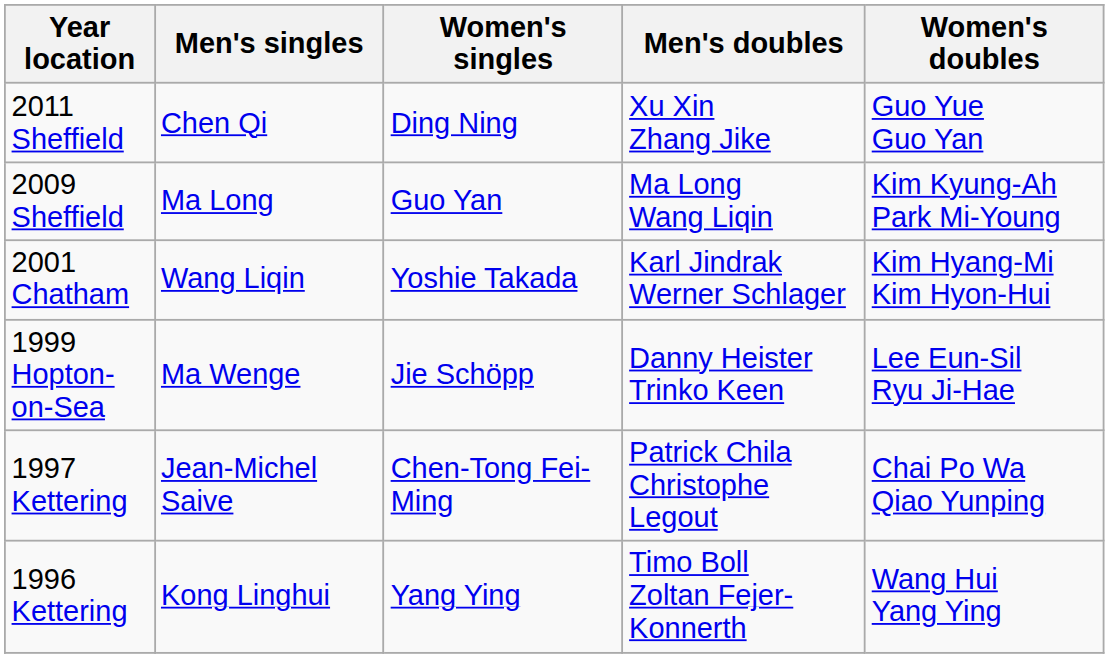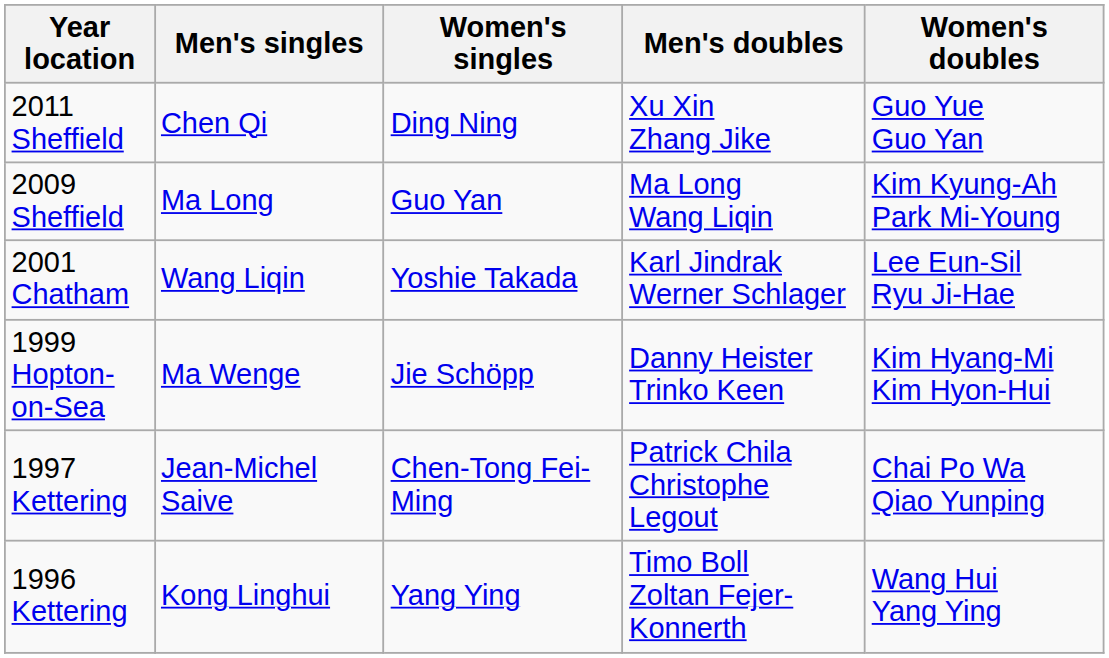 <table class="wikitable">
 <tr>
 <th width="80">Year <br> location</th>
 <th style="width:150px;">Men's singles</th>
 <th style="width:150px;">Women's singles</th>
 <th style="width:150px;">Men's doubles</th>
 <th style="width:150px;">Women's doubles</th>
 </tr>
 <tr>
 <td>2011<br> <a href='#'>Sheffield</a></td>
 <td> <a href='#'>Chen Qi</a></td>
 <td> <a href='#'>Ding Ning</a></td>
 <td> <a href='#'>Xu Xin</a><br>  <a href='#'>Zhang Jike</a></td>
 <td> <a href='#'>Guo Yue</a><br>  <a href='#'>Guo Yan</a></td>
 </tr>
 <tr>
 <td>2009<br> <a href='#'>Sheffield</a></td>
 <td> <a href='#'>Ma Long</a></td>
 <td> <a href='#'>Guo Yan</a></td>
 <td> <a href='#'>Ma Long</a><br>  <a href='#'>Wang Liqin</a></td>
 <td> <a href='#'>Kim Kyung-Ah</a><br>  <a href='#'>Park Mi-Young</a></td>
 </tr>
 <tr>
 <td>2001<br> <a href='#'>Chatham</a></td>
 <td> <a href='#'>Wang Liqin</a></td>
 <td> <a href='#'>Yoshie Takada</a></td>
 <td> <a href='#'>Karl Jindrak</a><br>  <a href='#'>Werner Schlager</a></td>
-<td> <a href='#'>Kim Hyang-Mi</a><br>  <a href='#'>Kim Hyon-Hui</a></td>
+<td> <a href='#'>Lee Eun-Sil</a><br>  <a href='#'>Ryu Ji-Hae</a></td>
 </tr>
 <tr>
 <td>1999<br> <a href='#'>Hopton-on-Sea</a></td>
 <td> <a href='#'>Ma Wenge</a></td>
 <td> <a href='#'>Jie Schöpp</a></td>
 <td> <a href='#'>Danny Heister</a><br>  <a href='#'>Trinko Keen</a></td>
-<td> <a href='#'>Lee Eun-Sil</a><br>  <a href='#'>Ryu Ji-Hae</a></td>
+<td> <a href='#'>Kim Hyang-Mi</a><br>  <a href='#'>Kim Hyon-Hui</a></td>
 </tr>
 <tr>
 <td>1997<br> <a href='#'>Kettering</a></td>
 <td> <a href='#'>Jean-Michel Saive</a></td>
 <td> <a href='#'>Chen-Tong Fei-Ming</a></td>
 <td> <a href='#'>Patrick Chila</a><br>  <a href='#'>Christophe Legout</a></td>
 <td> <a href='#'>Chai Po Wa</a><br>  <a href='#'>Qiao Yunping</a></td>
 </tr>
 <tr>
 <td>1996<br> <a href='#'>Kettering</a></td>
 <td> <a href='#'>Kong Linghui</a></td>
 <td> <a href='#'>Yang Ying</a></td>
 <td> <a href='#'>Timo Boll</a><br>  <a href='#'>Zoltan Fejer-Konnerth</a></td>
 <td> <a href='#'>Wang Hui</a><br>  <a href='#'>Yang Ying</a></td>
 </tr>
 </table>
